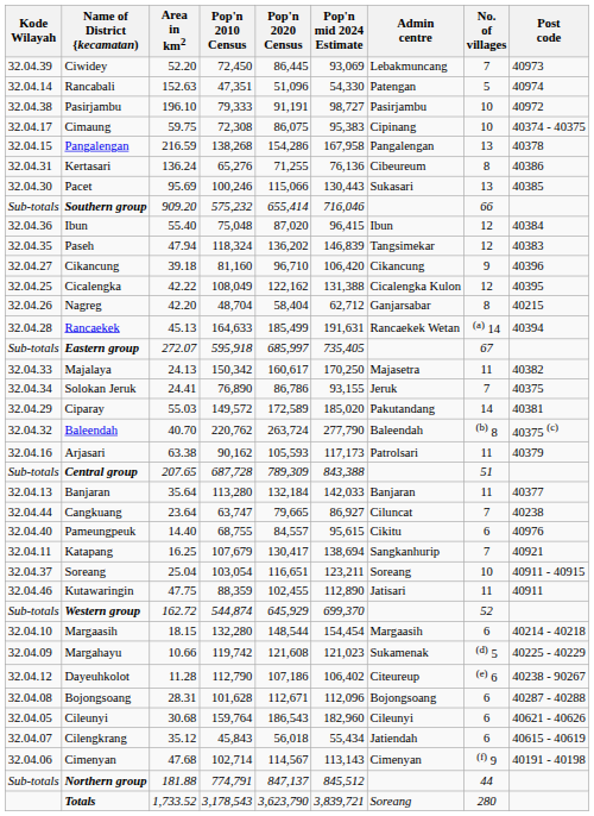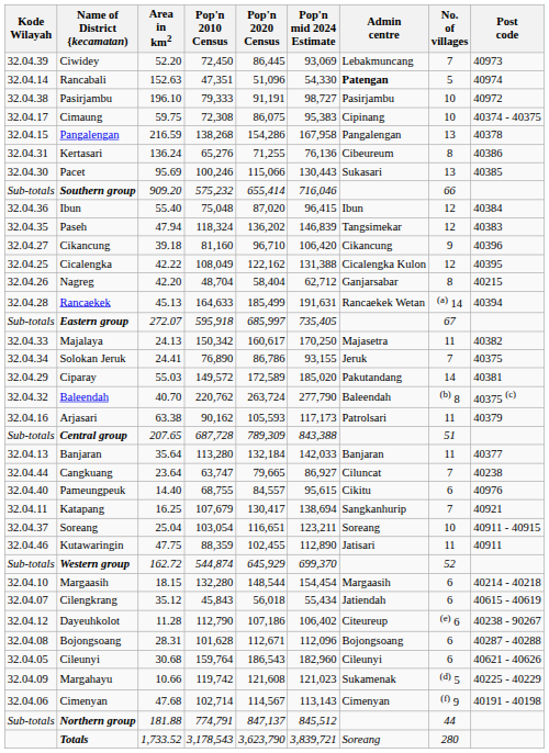 <table class="sortable wikitable">
 <tr>
 <th>Kode <br>Wilayah</th>
 <th>Name of<br>District<br>{<em>kecamatan</em>)</th>
 <th>Area<br>in <br> km<sup>2</sup></th>
 <th>Pop'n <br> 2010<br>Census</th>
 <th>Pop'n <br> 2020<br>Census</th>
 <th>Pop'n <br> mid 2024<br>Estimate</th>
 <th>Admin<br>centre</th>
 <th>No.<br> of<br>villages</th>
 <th>Post<br>code</th>
 </tr>
 <tr>
 <td>32.04.39</td>
 <td>Ciwidey</td>
 <td align="right">52.20</td>
 <td align="right">72,450</td>
 <td align="right">86,445</td>
 <td align="right">93,069</td>
 <td>Lebakmuncang</td>
 <td align="center">7</td>
 <td>40973</td>
 </tr>
 <tr>
 <td>32.04.14</td>
 <td>Rancabali</td>
 <td align="right">152.63</td>
 <td align="right">47,351</td>
 <td align="right">51,096</td>
 <td align="right">54,330</td>
-<td>Patengan</td>
+<td><strong>Patengan</strong></td>
 <td align="center">5</td>
 <td>40974</td>
 </tr>
 <tr>
 <td>32.04.38</td>
 <td>Pasirjambu</td>
 <td align="right">196.10</td>
 <td align="right">79,333</td>
 <td align="right">91,191</td>
 <td align="right">98,727</td>
 <td>Pasirjambu</td>
 <td align="center">10</td>
 <td>40972</td>
 </tr>
 <tr>
 <td>32.04.17</td>
 <td>Cimaung</td>
 <td align="right">59.75</td>
 <td align="right">72,308</td>
 <td align="right">86,075</td>
 <td align="right">95,383</td>
 <td>Cipinang</td>
 <td align="center">10</td>
 <td>40374 - 40375</td>
 </tr>
 <tr>
 <td>32.04.15</td>
 <td><a href='#'>Pangalengan</a></td>
 <td align="right">216.59</td>
 <td align="right">138,268</td>
 <td align="right">154,286</td>
 <td align="right">167,958</td>
 <td>Pangalengan</td>
 <td align="center">13</td>
 <td>40378</td>
 </tr>
 <tr>
 <td>32.04.31</td>
 <td>Kertasari</td>
 <td align="right">136.24</td>
 <td align="right">65,276</td>
 <td align="right">71,255</td>
 <td align="right">76,136</td>
 <td>Cibeureum</td>
 <td align="center">8</td>
 <td>40386</td>
 </tr>
 <tr>
 <td>32.04.30</td>
 <td>Pacet</td>
 <td align="right">95.69</td>
 <td align="right">100,246</td>
 <td align="right">115,066</td>
 <td align="right">130,443</td>
 <td>Sukasari</td>
 <td align="center">13</td>
 <td>40385</td>
 </tr>
 <tr>
 <td><em>Sub-totals</em></td>
 <td><strong><em>Southern group</em></strong></td>
 <td align="right"><em>909.20</em></td>
 <td align="right"><em>575,232</em></td>
 <td align="right"><em>655,414</em></td>
 <td align="right"><em>716,046</em></td>
 <td></td>
 <td align="center"><em>66</em></td>
 <td></td>
 </tr>
 <tr>
 <td>32.04.36</td>
 <td>Ibun</td>
 <td align="right">55.40</td>
 <td align="right">75,048</td>
 <td align="right">87,020</td>
 <td align="right">96,415</td>
 <td>Ibun</td>
 <td align="center">12</td>
 <td>40384</td>
 </tr>
 <tr>
 <td>32.04.35</td>
 <td>Paseh</td>
 <td align="right">47.94</td>
 <td align="right">118,324</td>
 <td align="right">136,202</td>
 <td align="right">146,839</td>
 <td>Tangsimekar</td>
 <td align="center">12</td>
 <td>40383</td>
 </tr>
 <tr>
 <td>32.04.27</td>
 <td>Cikancung</td>
 <td align="right">39.18</td>
 <td align="right">81,160</td>
 <td align="right">96,710</td>
 <td align="right">106,420</td>
 <td>Cikancung</td>
 <td align="center">9</td>
 <td>40396</td>
 </tr>
 <tr>
 <td>32.04.25</td>
 <td>Cicalengka</td>
 <td align="right">42.22</td>
 <td align="right">108,049</td>
 <td align="right">122,162</td>
 <td align="right">131,388</td>
 <td>Cicalengka Kulon</td>
 <td align="center">12</td>
 <td>40395</td>
 </tr>
 <tr>
 <td>32.04.26</td>
 <td>Nagreg</td>
 <td align="right">42.20</td>
 <td align="right">48,704</td>
 <td align="right">58,404</td>
 <td align="right">62,712</td>
 <td>Ganjarsabar</td>
 <td align="center">8</td>
 <td>40215</td>
 </tr>
 <tr>
 <td>32.04.28</td>
 <td><a href='#'>Rancaekek</a></td>
 <td align="right">45.13</td>
 <td align="right">164,633</td>
 <td align="right">185,499</td>
 <td align="right">191,631</td>
 <td>Rancaekek Wetan</td>
 <td align="center"><sup>(a)</sup> 14</td>
 <td>40394</td>
 </tr>
 <tr>
 <td><em>Sub-totals</em></td>
 <td><strong><em>Eastern group</em></strong></td>
 <td align="right"><em>272.07</em></td>
 <td align="right"><em>595,918</em></td>
 <td align="right"><em>685,997</em></td>
 <td align="right"><em>735,405</em></td>
 <td></td>
 <td align="center"><em>67</em></td>
 <td></td>
 </tr>
 <tr>
 <td>32.04.33</td>
 <td>Majalaya</td>
 <td align="right">24.13</td>
 <td align="right">150,342</td>
 <td align="right">160,617</td>
 <td align="right">170,250</td>
 <td>Majasetra</td>
 <td align="center">11</td>
 <td>40382</td>
 </tr>
 <tr>
 <td>32.04.34</td>
 <td>Solokan Jeruk</td>
 <td align="right">24.41</td>
 <td align="right">76,890</td>
 <td align="right">86,786</td>
 <td align="right">93,155</td>
 <td>Jeruk</td>
 <td align="center">7</td>
 <td>40375</td>
 </tr>
 <tr>
 <td>32.04.29</td>
 <td>Ciparay</td>
 <td align="right">55.03</td>
 <td align="right">149,572</td>
 <td align="right">172,589</td>
 <td align="right">185,020</td>
 <td>Pakutandang</td>
 <td align="center">14</td>
 <td>40381</td>
 </tr>
 <tr>
 <td>32.04.32</td>
 <td><a href='#'>Baleendah</a></td>
 <td align="right">40.70</td>
 <td align="right">220,762</td>
 <td align="right">263,724</td>
 <td align="right">277,790</td>
 <td>Baleendah</td>
 <td align="center"><sup>(b)</sup> 8</td>
 <td>40375 <sup>(c)</sup></td>
 </tr>
 <tr>
 <td>32.04.16</td>
 <td>Arjasari</td>
 <td align="right">63.38</td>
 <td align="right">90,162</td>
 <td align="right">105,593</td>
 <td align="right">117,173</td>
 <td>Patrolsari</td>
 <td align="center">11</td>
 <td>40379</td>
 </tr>
 <tr>
 <td><em>Sub-totals</em></td>
 <td><strong><em>Central group</em></strong></td>
 <td align="right"><em>207.65</em></td>
 <td align="right"><em>687,728</em></td>
 <td align="right"><em>789,309</em></td>
 <td align="right"><em>843,388</em></td>
 <td></td>
 <td align="center"><em>51</em></td>
 <td></td>
 </tr>
 <tr>
 <td>32.04.13</td>
 <td>Banjaran</td>
 <td align="right">35.64</td>
 <td align="right">113,280</td>
 <td align="right">132,184</td>
 <td align="right">142,033</td>
 <td>Banjaran</td>
 <td align="center">11</td>
 <td>40377</td>
 </tr>
 <tr>
 <td>32.04.44</td>
 <td>Cangkuang</td>
 <td align="right">23.64</td>
 <td align="right">63,747</td>
 <td align="right">79,665</td>
 <td align="right">86,927</td>
 <td>Ciluncat</td>
 <td align="center">7</td>
 <td>40238</td>
 </tr>
 <tr>
 <td>32.04.40</td>
 <td>Pameungpeuk</td>
 <td align="right">14.40</td>
 <td align="right">68,755</td>
 <td align="right">84,557</td>
 <td align="right">95,615</td>
 <td>Cikitu</td>
 <td align="center">6</td>
 <td>40976</td>
 </tr>
 <tr>
 <td>32.04.11</td>
 <td>Katapang</td>
 <td align="right">16.25</td>
 <td align="right">107,679</td>
 <td align="right">130,417</td>
 <td align="right">138,694</td>
 <td>Sangkanhurip</td>
 <td align="center">7</td>
 <td>40921</td>
 </tr>
 <tr>
 <td>32.04.37</td>
 <td>Soreang</td>
 <td align="right">25.04</td>
 <td align="right">103,054</td>
 <td align="right">116,651</td>
 <td align="right">123,211</td>
 <td>Soreang</td>
 <td align="center">10</td>
 <td>40911 - 40915</td>
 </tr>
 <tr>
 <td>32.04.46</td>
 <td>Kutawaringin</td>
 <td align="right">47.75</td>
 <td align="right">88,359</td>
 <td align="right">102,455</td>
 <td align="right">112,890</td>
 <td>Jatisari</td>
 <td align="center">11</td>
 <td>40911</td>
 </tr>
 <tr>
 <td><em>Sub-totals</em></td>
 <td><strong><em>Western group</em></strong></td>
 <td align="right"><em>162.72</em></td>
 <td align="right"><em>544,874</em></td>
 <td align="right"><em>645,929</em></td>
 <td align="right"><em>699,370</em></td>
 <td></td>
 <td align="center"><em>52</em></td>
 <td></td>
 </tr>
 <tr>
 <td>32.04.10</td>
 <td>Margaasih</td>
 <td align="right">18.15</td>
 <td align="right">132,280</td>
 <td align="right">148,544</td>
 <td align="right">154,454</td>
 <td>Margaasih</td>
 <td align="center">6</td>
 <td>40214 - 40218</td>
 </tr>
 <tr>
-<td>32.04.09</td>
-<td>Margahayu</td>
-<td align="right">10.66</td>
-<td align="right">119,742</td>
-<td align="right">121,608</td>
-<td align="right">121,023</td>
-<td>Sukamenak</td>
-<td align="center"><sup>(d)</sup> 5</td>
-<td>40225 - 40229</td>
+<td>32.04.07</td>
+<td>Cilengkrang</td>
+<td align="right">35.12</td>
+<td align="right">45,843</td>
+<td align="right">56,018</td>
+<td align="right">55,434</td>
+<td>Jatiendah</td>
+<td align="center">6</td>
+<td>40615 - 40619</td>
 </tr>
 <tr>
 <td>32.04.12</td>
 <td>Dayeuhkolot</td>
 <td align="right">11.28</td>
 <td align="right">112,790</td>
 <td align="right">107,186</td>
 <td align="right">106,402</td>
 <td>Citeureup</td>
 <td align="center"><sup>(e)</sup> 6</td>
 <td>40238 - 90267</td>
 </tr>
 <tr>
 <td>32.04.08</td>
 <td>Bojongsoang</td>
 <td align="right">28.31</td>
 <td align="right">101,628</td>
 <td align="right">112,671</td>
 <td align="right">112,096</td>
 <td>Bojongsoang</td>
 <td align="center">6</td>
 <td>40287 - 40288</td>
 </tr>
 <tr>
 <td>32.04.05</td>
 <td>Cileunyi</td>
 <td align="right">30.68</td>
 <td align="right">159,764</td>
 <td align="right">186,543</td>
 <td align="right">182,960</td>
 <td>Cileunyi</td>
 <td align="center">6</td>
 <td>40621 - 40626</td>
 </tr>
 <tr>
-<td>32.04.07</td>
-<td>Cilengkrang</td>
-<td align="right">35.12</td>
-<td align="right">45,843</td>
-<td align="right">56,018</td>
-<td align="right">55,434</td>
-<td>Jatiendah</td>
-<td align="center">6</td>
-<td>40615 - 40619</td>
+<td>32.04.09</td>
+<td>Margahayu</td>
+<td align="right">10.66</td>
+<td align="right">119,742</td>
+<td align="right">121,608</td>
+<td align="right">121,023</td>
+<td>Sukamenak</td>
+<td align="center"><sup>(d)</sup> 5</td>
+<td>40225 - 40229</td>
 </tr>
 <tr>
 <td>32.04.06</td>
 <td>Cimenyan</td>
 <td align="right">47.68</td>
 <td align="right">102,714</td>
 <td align="right">114,567</td>
 <td align="right">113,143</td>
 <td>Cimenyan</td>
 <td align="center"><sup>(f)</sup> 9</td>
 <td>40191 - 40198</td>
 </tr>
 <tr>
 <td><em>Sub-totals</em></td>
 <td><strong><em>Northern group</em></strong></td>
 <td align="right"><em>181.88</em></td>
 <td align="right"><em>774,791</em></td>
 <td align="right"><em>847,137</em></td>
 <td align="right"><em>845,512</em></td>
 <td></td>
 <td align="center"><em>44</em></td>
 <td></td>
 </tr>
 <tr>
 <td></td>
 <td><strong><em>Totals</em></strong></td>
 <td align="right"><em>1,733.52</em></td>
 <td align="right"><em>3,178,543</em></td>
 <td align="right"><em>3,623,790</em></td>
 <td align="right"><em>3,839,721</em></td>
 <td><em>Soreang</em></td>
 <td align="center"><em>280</em></td>
 <td></td>
 </tr>
 </table>
